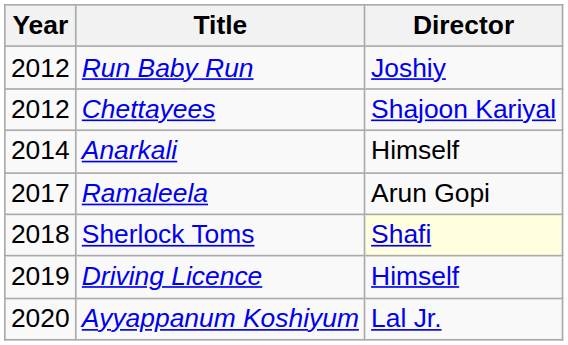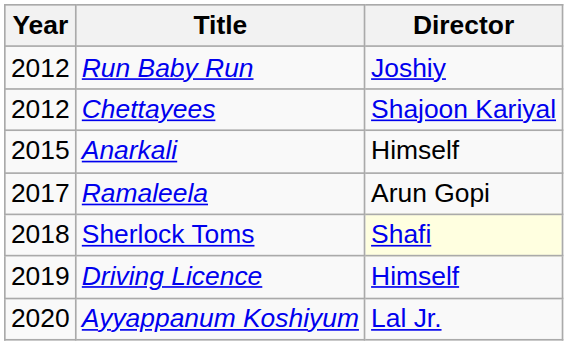 <table class="wikitable">
 <tr>
 <th>Year</th>
 <th>Title</th>
 <th>Director</th>
 </tr>
 <tr>
 <td>2012</td>
 <td><em><a href='#'>Run Baby Run</a></em></td>
 <td><a href='#'>Joshiy</a></td>
 </tr>
 <tr>
 <td>2012</td>
 <td><em><a href='#'>Chettayees</a></em></td>
 <td><a href='#'>Shajoon Kariyal</a></td>
 </tr>
 <tr>
-<td>2014</td>
+<td>2015</td>
 <td><em><a href='#'>Anarkali</a></em></td>
 <td>Himself</td>
 </tr>
 <tr>
 <td>2017</td>
 <td><em><a href='#'>Ramaleela</a></em></td>
 <td>Arun Gopi</td>
 </tr>
 <tr>
 <td>2018</td>
 <td><a href='#'>Sherlock Toms</a></td>
 <td style="background: lightyellow;"><a href='#'>Shafi</a></td>
 </tr>
 <tr>
 <td>2019</td>
 <td><em><a href='#'>Driving Licence</a> </em></td>
 <td><a href='#'>Himself</a></td>
 </tr>
 <tr>
 <td>2020</td>
 <td><em><a href='#'>Ayyappanum Koshiyum</a></em></td>
 <td><a href='#'>Lal Jr.</a></td>
 </tr>
 </table>
